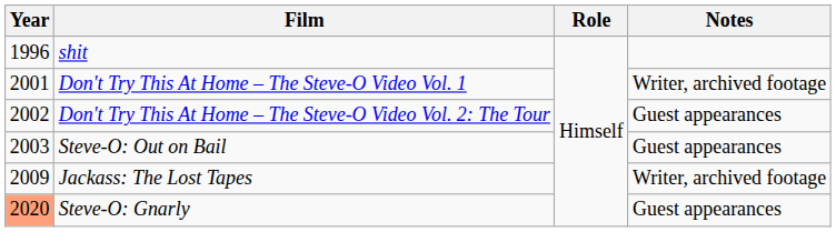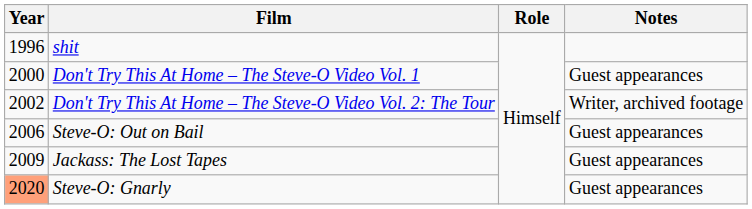 <table class="wikitable">
 <tr>
 <th>Year</th>
 <th>Film</th>
 <th>Role</th>
 <th>Notes</th>
 </tr>
 <tr>
 <td>1996</td>
 <td><em><a href='#'>shit</a></em></td>
 <td rowspan=6>Himself</td>
 <td></td>
 </tr>
 <tr>
-<td>2001</td>
+<td>2000</td>
 <td><em><a href='#'>Don't Try This At Home – The Steve-O Video Vol. 1</a></em></td>
-<td>Writer, archived footage</td>
+<td>Guest appearances</td>
 </tr>
 <tr>
 <td>2002</td>
 <td><em><a href='#'>Don't Try This At Home – The Steve-O Video Vol. 2: The Tour</a></em></td>
-<td>Guest appearances</td>
+<td>Writer, archived footage</td>
 </tr>
 <tr>
-<td>2003</td>
+<td>2006</td>
 <td><em>Steve-O: Out on Bail</em></td>
 <td>Guest appearances</td>
 </tr>
 <tr>
 <td>2009</td>
 <td><em>Jackass: The Lost Tapes</em></td>
-<td>Writer, archived footage</td>
+<td>Guest appearances</td>
 </tr>
 <tr>
 <td style="background: lightsalmon;">2020</td>
 <td><em>Steve-O: Gnarly</em></td>
 <td>Guest appearances</td>
 </tr>
 </table>
